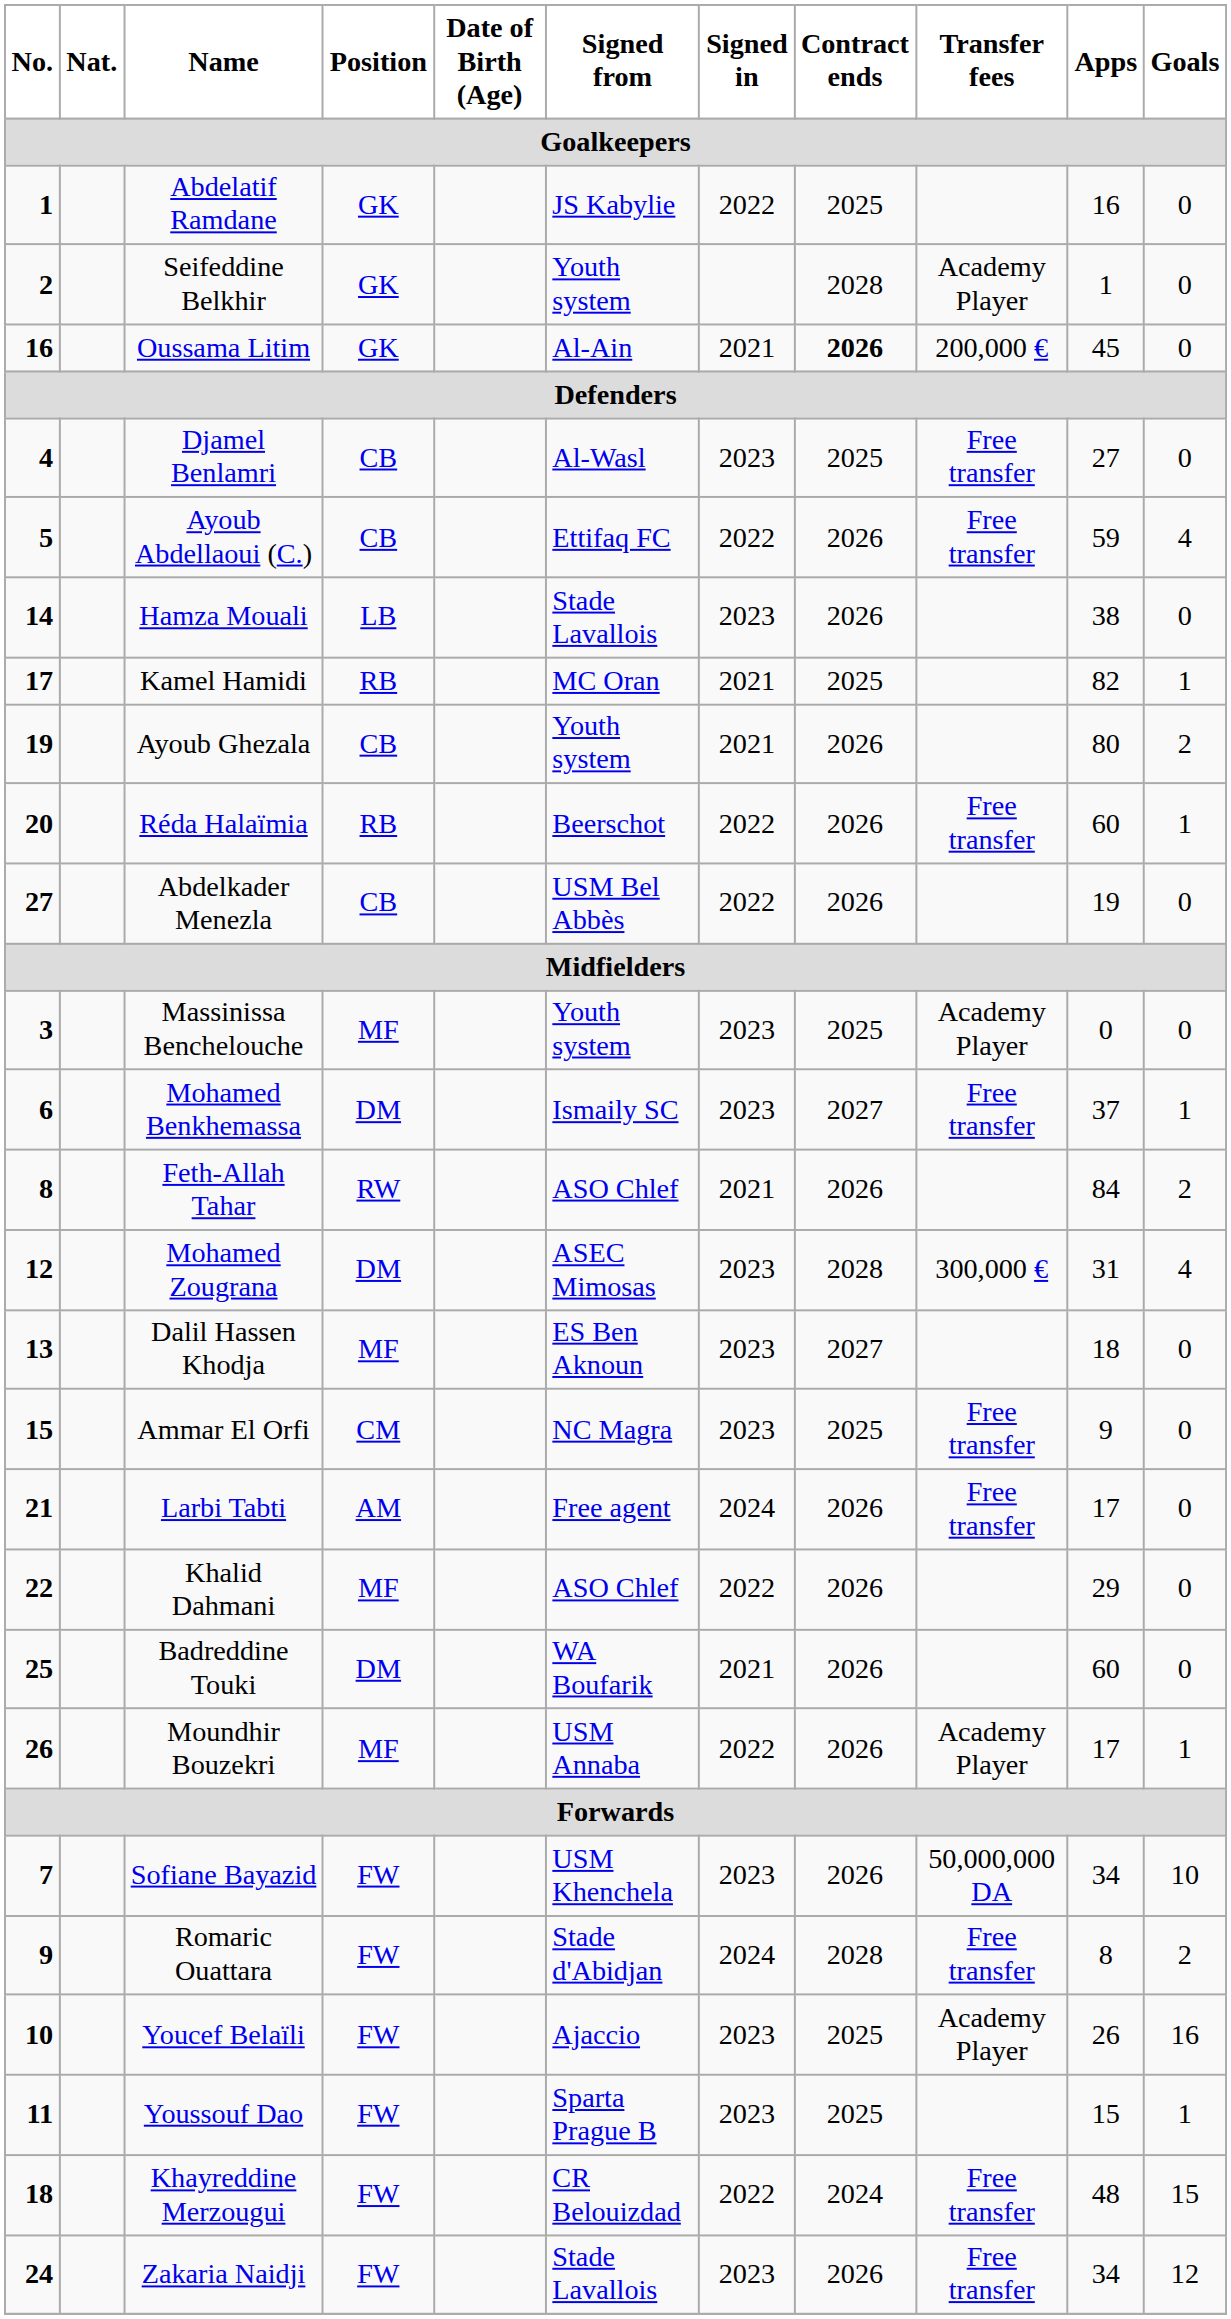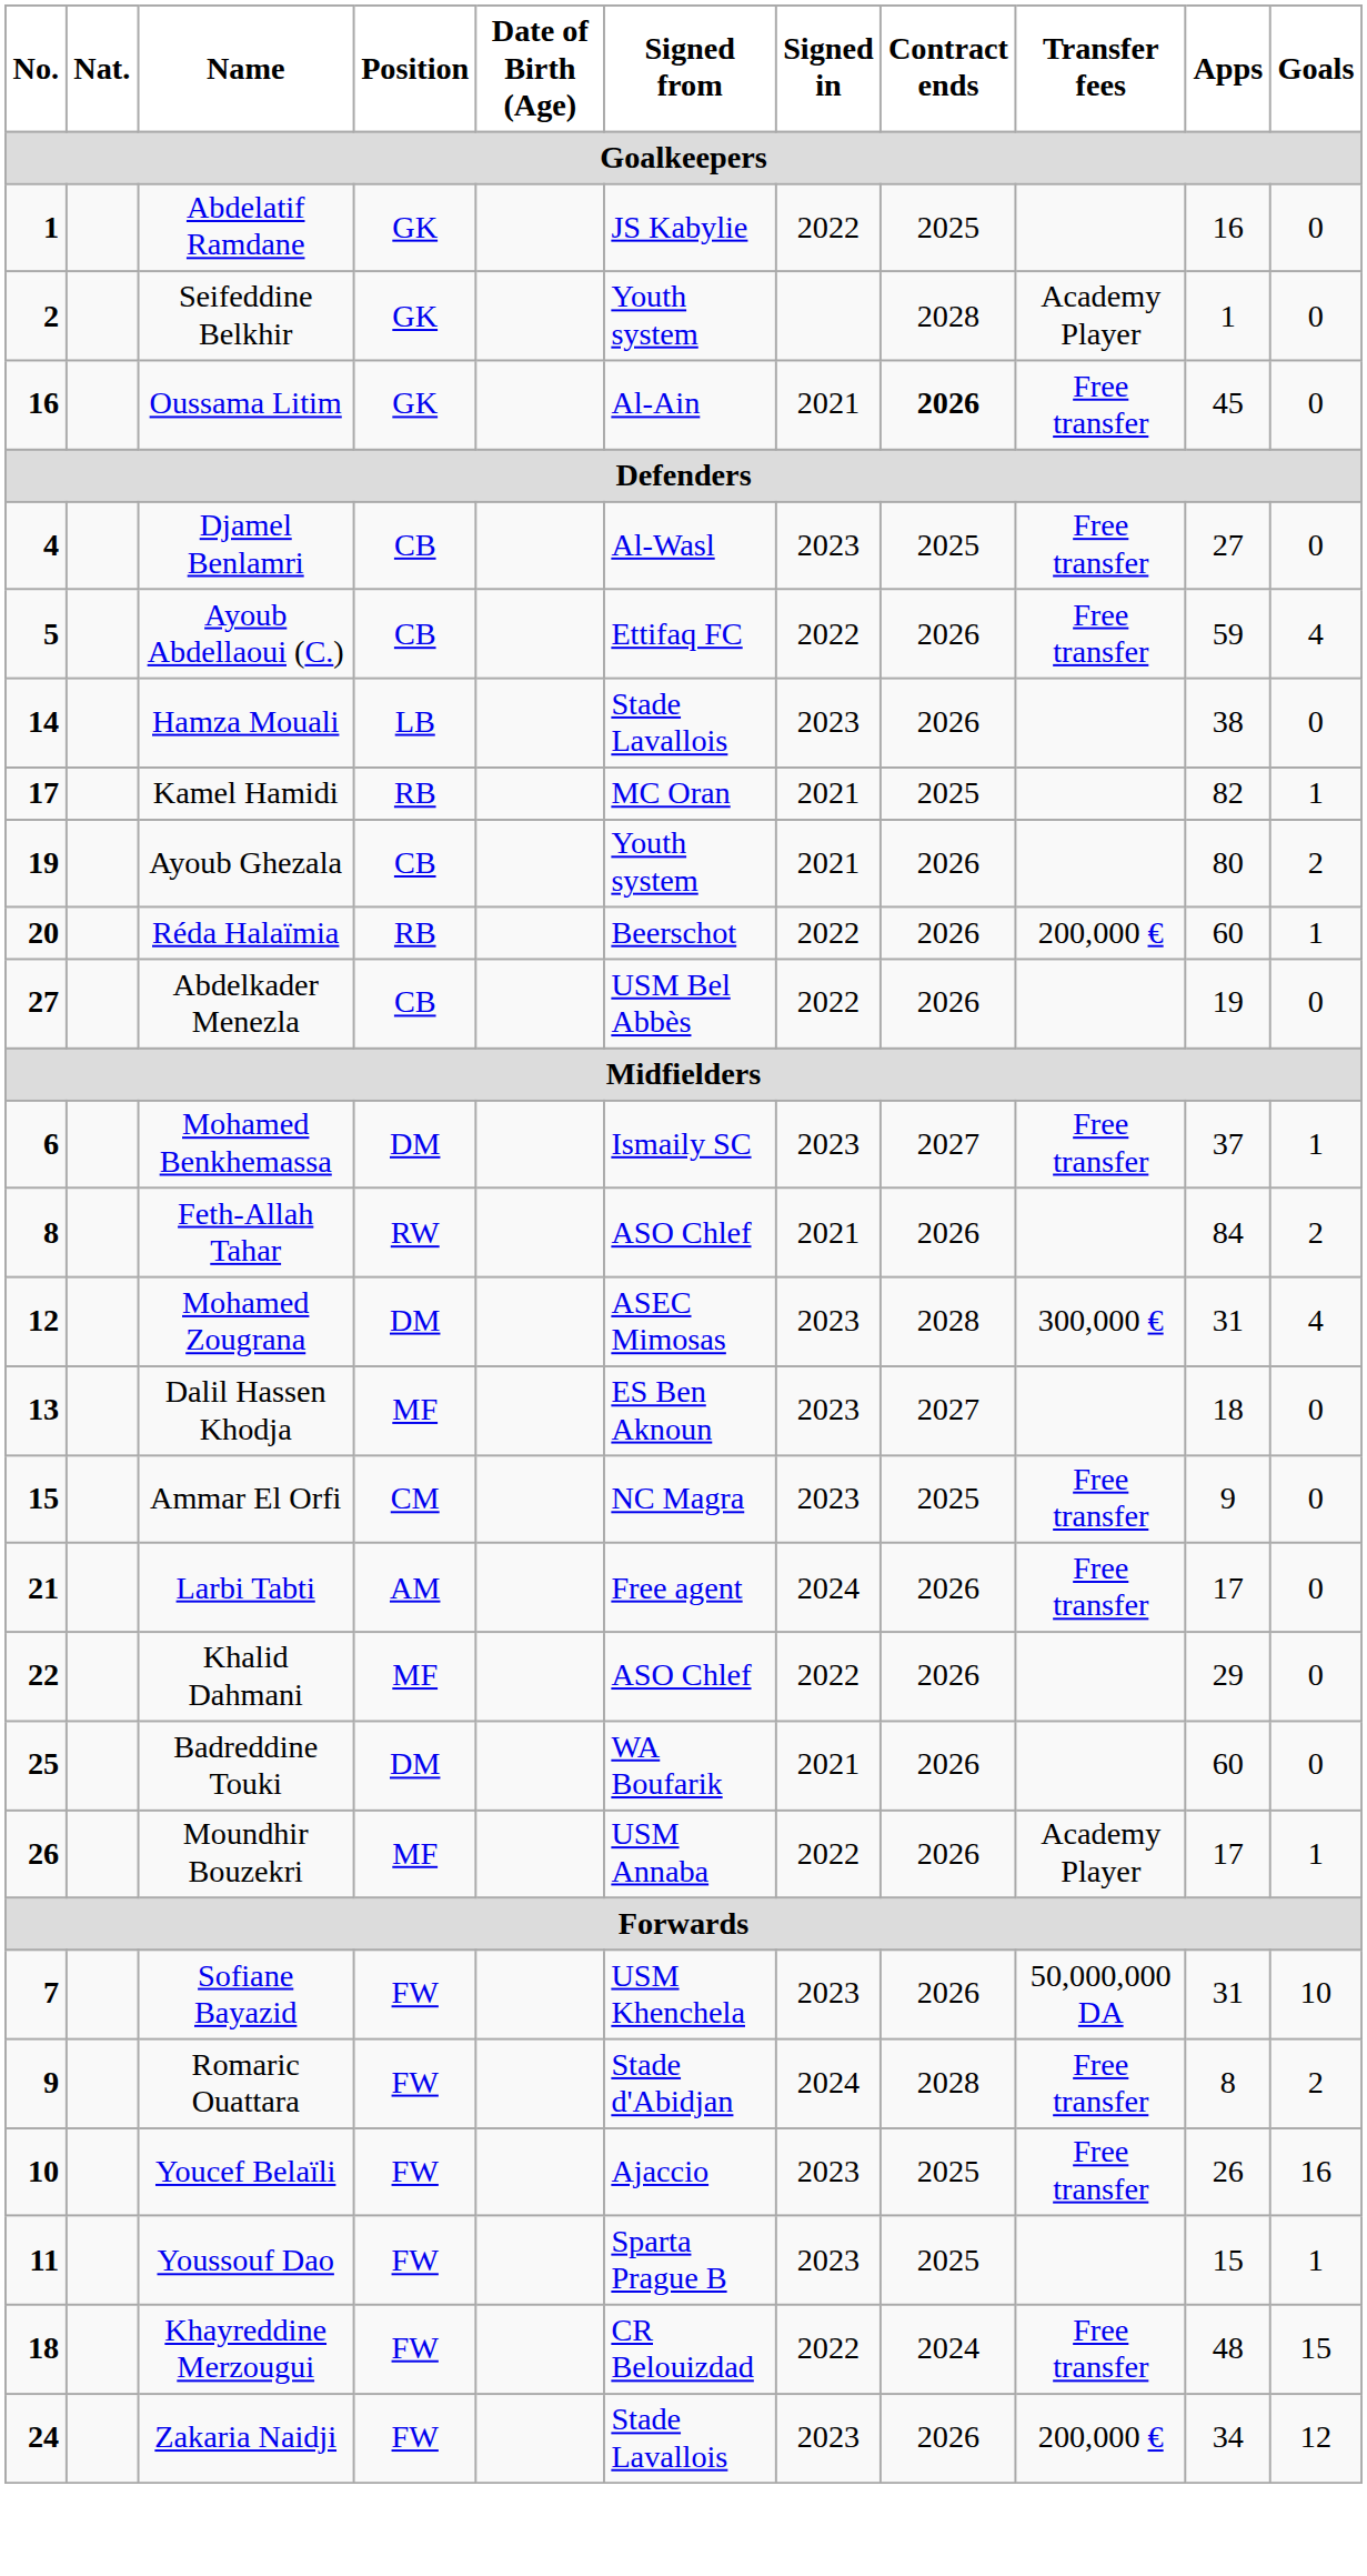 <table class="wikitable" style="text-align:center; font-size:90%; width:100%">
 <tr>
 <th style="background:white; color:black; text-align:center;">No.</th>
 <th style="background:white; color:black; text-align:center;">Nat.</th>
 <th style="background:white; color:black; text-align:center;">Name</th>
 <th style="background:white; color:black; text-align:center;">Position</th>
 <th style="background:white; color:black; text-align:center;">Date of Birth (Age)</th>
 <th style="background:white; color:black; text-align:center;">Signed from</th>
 <th style="background:white; color:black; text-align:center;">Signed<br>in</th>
 <th style="background:white; color:black; text-align:center;">Contract<br>ends</th>
 <th style="background:white; color:black; text-align:center;">Transfer fees</th>
 <th style="background:white; color:black; text-align:center;">Apps</th>
 <th style="background:white; color:black; text-align:center;">Goals</th>
 </tr>
 <tr>
 <th colspan=11 style="background:#DCDCDC; text-align:center;">Goalkeepers</th>
 </tr>
 <tr>
 <td style="text-align:right"><strong>1</strong></td>
 <td></td>
 <td><a href='#'>Abdelatif Ramdane</a></td>
 <td><a href='#'>GK</a></td>
 <td></td>
 <td style="text-align:left"> <a href='#'>JS Kabylie</a></td>
 <td>2022</td>
 <td>2025</td>
 <td></td>
 <td>16</td>
 <td>0</td>
 </tr>
 <tr>
 <td style="text-align:right"><strong>2</strong></td>
 <td></td>
 <td>Seifeddine Belkhir</td>
 <td><a href='#'>GK</a></td>
 <td></td>
 <td style="text-align:left"> <a href='#'>Youth system</a></td>
 <td></td>
 <td>2028</td>
 <td>Academy Player</td>
 <td>1</td>
 <td>0</td>
 </tr>
 <tr>
 <td style="text-align:right"><strong>16</strong></td>
 <td></td>
 <td><a href='#'>Oussama Litim</a></td>
 <td><a href='#'>GK</a></td>
 <td></td>
 <td style="text-align:left"> <a href='#'>Al-Ain</a></td>
 <td>2021</td>
 <td><strong>2026</strong></td>
-<td>200,000 <a href='#'>€</a></td>
+<td><a href='#'>Free transfer</a></td>
 <td>45</td>
 <td>0</td>
 </tr>
 <tr>
 <th colspan=11 style="background:#DCDCDC; text-align:center;">Defenders</th>
 </tr>
 <tr>
 <td style="text-align:right"><strong>4</strong></td>
 <td></td>
 <td><a href='#'>Djamel Benlamri</a></td>
 <td><a href='#'>CB</a></td>
 <td></td>
 <td style="text-align:left"> <a href='#'>Al-Wasl</a></td>
 <td>2023</td>
 <td>2025</td>
 <td><a href='#'>Free transfer</a></td>
 <td>27</td>
 <td>0</td>
 </tr>
 <tr>
 <td style="text-align:right"><strong>5</strong></td>
 <td></td>
 <td><a href='#'>Ayoub Abdellaoui</a> (<a href='#'>C.</a>)</td>
 <td><a href='#'>CB</a></td>
 <td></td>
 <td style="text-align:left"> <a href='#'>Ettifaq FC</a></td>
 <td>2022</td>
 <td>2026</td>
 <td><a href='#'>Free transfer</a></td>
 <td>59</td>
 <td>4</td>
 </tr>
 <tr>
 <td style="text-align:right"><strong>14</strong></td>
 <td></td>
 <td><a href='#'>Hamza Mouali</a></td>
 <td><a href='#'>LB</a></td>
 <td></td>
 <td style="text-align:left"> <a href='#'>Stade Lavallois</a></td>
 <td>2023</td>
 <td>2026</td>
 <td></td>
 <td>38</td>
 <td>0</td>
 </tr>
 <tr>
 <td style="text-align:right"><strong>17</strong></td>
 <td></td>
 <td>Kamel Hamidi</td>
 <td><a href='#'>RB</a></td>
 <td></td>
 <td style="text-align:left"> <a href='#'>MC Oran</a></td>
 <td>2021</td>
 <td>2025</td>
 <td></td>
 <td>82</td>
 <td>1</td>
 </tr>
 <tr>
 <td style="text-align:right"><strong>19</strong></td>
 <td></td>
 <td>Ayoub Ghezala</td>
 <td><a href='#'>CB</a></td>
 <td></td>
 <td style="text-align:left"> <a href='#'>Youth system</a></td>
 <td>2021</td>
 <td>2026</td>
 <td></td>
 <td>80</td>
 <td>2</td>
 </tr>
 <tr>
 <td style="text-align:right"><strong>20</strong></td>
 <td></td>
 <td><a href='#'>Réda Halaïmia</a></td>
 <td><a href='#'>RB</a></td>
 <td></td>
 <td style="text-align:left"> <a href='#'>Beerschot</a></td>
 <td>2022</td>
 <td>2026</td>
-<td><a href='#'>Free transfer</a></td>
+<td>200,000 <a href='#'>€</a></td>
 <td>60</td>
 <td>1</td>
 </tr>
 <tr>
 <td style="text-align:right"><strong>27</strong></td>
 <td></td>
 <td>Abdelkader Menezla</td>
 <td><a href='#'>CB</a></td>
 <td></td>
 <td style="text-align:left"> <a href='#'>USM Bel Abbès</a></td>
 <td>2022</td>
 <td>2026</td>
 <td></td>
 <td>19</td>
 <td>0</td>
 </tr>
 <tr>
 <th colspan=11 style="background:#DCDCDC; text-align:center;">Midfielders</th>
-</tr>
-<tr>
-<td style="text-align:right"><strong>3</strong></td>
-<td></td>
-<td>Massinissa Benchelouche</td>
-<td><a href='#'>MF</a></td>
-<td></td>
-<td style="text-align:left"> <a href='#'>Youth system</a></td>
-<td>2023</td>
-<td>2025</td>
-<td>Academy Player</td>
-<td>0</td>
-<td>0</td>
 </tr>
 <tr>
 <td style="text-align:right"><strong>6</strong></td>
 <td></td>
 <td><a href='#'>Mohamed Benkhemassa</a></td>
 <td><a href='#'>DM</a></td>
 <td></td>
 <td style="text-align:left"> <a href='#'>Ismaily SC</a></td>
 <td>2023</td>
 <td>2027</td>
 <td><a href='#'>Free transfer</a></td>
 <td>37</td>
 <td>1</td>
 </tr>
 <tr>
 <td style="text-align:right"><strong>8</strong></td>
 <td></td>
 <td><a href='#'>Feth-Allah Tahar</a></td>
 <td><a href='#'>RW</a></td>
 <td></td>
 <td style="text-align:left"> <a href='#'>ASO Chlef</a></td>
 <td>2021</td>
 <td>2026</td>
 <td></td>
 <td>84</td>
 <td>2</td>
 </tr>
 <tr>
 <td style="text-align:right"><strong>12</strong></td>
 <td></td>
 <td><a href='#'>Mohamed Zougrana</a></td>
 <td><a href='#'>DM</a></td>
 <td></td>
 <td style="text-align:left"> <a href='#'>ASEC Mimosas</a></td>
 <td>2023</td>
 <td>2028</td>
 <td>300,000 <a href='#'>€</a></td>
 <td>31</td>
 <td>4</td>
 </tr>
 <tr>
 <td style="text-align:right"><strong>13</strong></td>
 <td></td>
 <td>Dalil Hassen Khodja</td>
 <td><a href='#'>MF</a></td>
 <td></td>
 <td style="text-align:left"> <a href='#'>ES Ben Aknoun</a></td>
 <td>2023</td>
 <td>2027</td>
 <td></td>
 <td>18</td>
 <td>0</td>
 </tr>
 <tr>
 <td style="text-align:right"><strong>15</strong></td>
 <td></td>
 <td>Ammar El Orfi</td>
 <td><a href='#'>CM</a></td>
 <td></td>
 <td style="text-align:left"> <a href='#'>NC Magra</a></td>
 <td>2023</td>
 <td>2025</td>
 <td><a href='#'>Free transfer</a></td>
 <td>9</td>
 <td>0</td>
 </tr>
 <tr>
 <td style="text-align:right"><strong>21</strong></td>
 <td></td>
 <td><a href='#'>Larbi Tabti</a></td>
 <td><a href='#'>AM</a></td>
 <td></td>
 <td style="text-align:left"><a href='#'>Free agent</a></td>
 <td>2024</td>
 <td>2026</td>
 <td><a href='#'>Free transfer</a></td>
 <td>17</td>
 <td>0</td>
 </tr>
 <tr>
 <td style="text-align:right"><strong>22</strong></td>
 <td></td>
 <td>Khalid Dahmani</td>
 <td><a href='#'>MF</a></td>
 <td></td>
 <td style="text-align:left"> <a href='#'>ASO Chlef</a></td>
 <td>2022</td>
 <td>2026</td>
 <td></td>
 <td>29</td>
 <td>0</td>
 </tr>
 <tr>
 <td style="text-align:right"><strong>25</strong></td>
 <td></td>
 <td>Badreddine Touki</td>
 <td><a href='#'>DM</a></td>
 <td></td>
 <td style="text-align:left"> <a href='#'>WA Boufarik</a></td>
 <td>2021</td>
 <td>2026</td>
 <td></td>
 <td>60</td>
 <td>0</td>
 </tr>
 <tr>
 <td style="text-align:right"><strong>26</strong></td>
 <td></td>
 <td>Moundhir Bouzekri</td>
 <td><a href='#'>MF</a></td>
 <td></td>
 <td style="text-align:left"> <a href='#'>USM Annaba</a></td>
 <td>2022</td>
 <td>2026</td>
 <td>Academy Player</td>
 <td>17</td>
 <td>1</td>
 </tr>
 <tr>
 <th colspan=11 style="background:#DCDCDC; text-align:center;">Forwards</th>
 </tr>
 <tr>
 <td style="text-align:right"><strong>7</strong></td>
 <td></td>
 <td><a href='#'>Sofiane Bayazid</a></td>
 <td><a href='#'>FW</a></td>
 <td></td>
 <td style="text-align:left"> <a href='#'>USM Khenchela</a></td>
 <td>2023</td>
 <td>2026</td>
 <td>50,000,000 <a href='#'>DA</a></td>
-<td>34</td>
+<td>31</td>
 <td>10</td>
 </tr>
 <tr>
 <td style="text-align:right"><strong>9</strong></td>
 <td></td>
 <td>Romaric Ouattara</td>
 <td><a href='#'>FW</a></td>
 <td></td>
 <td style="text-align:left"> <a href='#'>Stade d'Abidjan</a></td>
 <td>2024</td>
 <td>2028</td>
 <td><a href='#'>Free transfer</a></td>
 <td>8</td>
 <td>2</td>
 </tr>
 <tr>
 <td style="text-align:right"><strong>10</strong></td>
 <td></td>
 <td><a href='#'>Youcef Belaïli</a></td>
 <td><a href='#'>FW</a></td>
 <td></td>
 <td style="text-align:left"> <a href='#'>Ajaccio</a></td>
 <td>2023</td>
 <td>2025</td>
-<td>Academy Player</td>
+<td><a href='#'>Free transfer</a></td>
 <td>26</td>
 <td>16</td>
 </tr>
 <tr>
 <td style="text-align:right"><strong>11</strong></td>
 <td></td>
 <td><a href='#'>Youssouf Dao</a></td>
 <td><a href='#'>FW</a></td>
 <td></td>
 <td style="text-align:left"> <a href='#'>Sparta Prague B</a></td>
 <td>2023</td>
 <td>2025</td>
 <td></td>
 <td>15</td>
 <td>1</td>
 </tr>
 <tr>
 <td style="text-align:right"><strong>18</strong></td>
 <td></td>
 <td><a href='#'>Khayreddine Merzougui</a></td>
 <td><a href='#'>FW</a></td>
 <td></td>
 <td style="text-align:left"> <a href='#'>CR Belouizdad</a></td>
 <td>2022</td>
 <td>2024</td>
 <td><a href='#'>Free transfer</a></td>
 <td>48</td>
 <td>15</td>
 </tr>
 <tr>
 <td style="text-align:right"><strong>24</strong></td>
 <td></td>
 <td><a href='#'>Zakaria Naidji</a></td>
 <td><a href='#'>FW</a></td>
 <td></td>
 <td style="text-align:left"> <a href='#'>Stade Lavallois</a></td>
 <td>2023</td>
 <td>2026</td>
-<td><a href='#'>Free transfer</a></td>
+<td>200,000 <a href='#'>€</a></td>
 <td>34</td>
 <td>12</td>
 </tr>
 <tr>
 </tr>
 </table>
